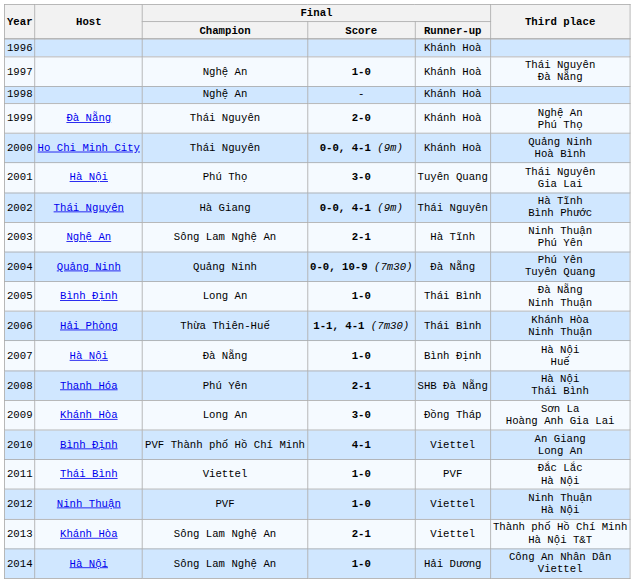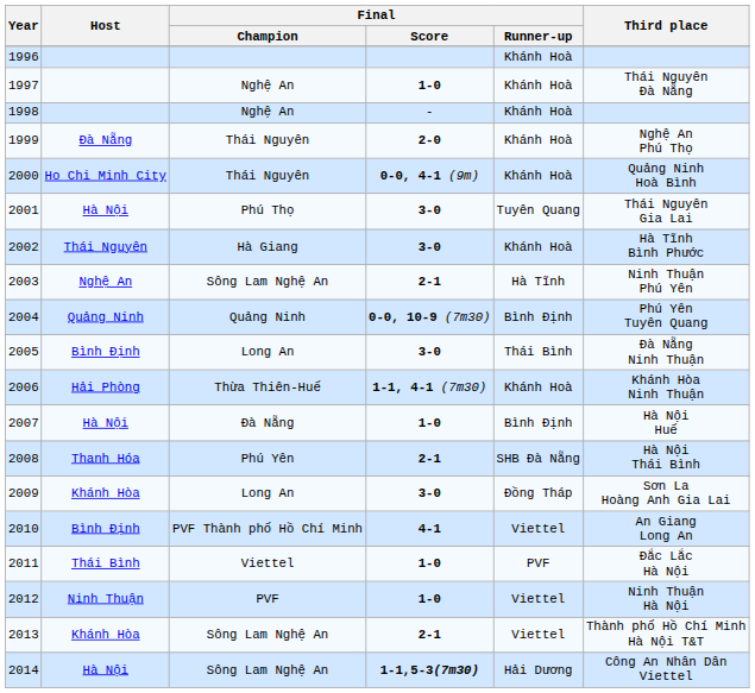 <table class="wikitable">
 <tr>
 <th rowspan=2>Year</th>
 <th rowspan=2>Host</th>
 <th colspan=3>Final</th>
 <th rowspan=2>Third place</th>
 </tr>
 <tr>
 <th>Champion</th>
 <th>Score</th>
 <th>Runner-up</th>
 </tr>
 <tr align=center bgcolor=#F5FAFF>
 </tr>
 <tr align=center bgcolor=#D0E7FF>
 <td>1996</td>
 <td></td>
 <td></td>
 <td></td>
 <td>Khánh Hoà</td>
 <td></td>
 </tr>
 <tr align=center bgcolor=#F5FAFF>
 <td>1997</td>
 <td></td>
 <td>Nghệ An</td>
 <td><strong>1-0</strong></td>
 <td>Khánh Hoà</td>
 <td>Thái Nguyên <br> Đà Nẵng</td>
 </tr>
 <tr align=center bgcolor=#D0E7FF>
 <td>1998</td>
 <td></td>
 <td>Nghệ An</td>
 <td>-</td>
 <td>Khánh Hoà</td>
 <td></td>
 </tr>
 <tr align=center bgcolor=#F5FAFF>
 <td>1999</td>
 <td><a href='#'>Đà Nẵng</a></td>
 <td>Thái Nguyên</td>
 <td><strong>2-0</strong></td>
 <td>Khánh Hoà</td>
 <td>Nghệ An <br> Phú Thọ</td>
 </tr>
 <tr align=center bgcolor=#D0E7FF>
 <td>2000</td>
 <td><a href='#'>Ho Chi Minh City</a></td>
 <td>Thái Nguyên</td>
 <td><strong>0-0, 4-1</strong> <em>(9m)</em></td>
 <td>Khánh Hoà</td>
 <td>Quảng Ninh <br> Hoà Bình</td>
 </tr>
 <tr align=center bgcolor=#F5FAFF>
 <td>2001</td>
 <td><a href='#'>Hà Nội</a></td>
 <td>Phú Thọ</td>
 <td><strong>3-0</strong></td>
 <td>Tuyên Quang</td>
 <td>Thái Nguyên <br> Gia Lai</td>
 </tr>
 <tr align=center bgcolor=#D0E7FF>
 <td>2002</td>
 <td><a href='#'>Thái Nguyên</a></td>
 <td>Hà Giang</td>
-<td><strong>0-0, 4-1</strong> <em>(9m)</em></td>
-<td>Thái Nguyên</td>
+<td><strong>3-0</strong></td>
+<td>Khánh Hoà</td>
 <td>Hà Tĩnh <br> Bình Phước</td>
 </tr>
 <tr align=center bgcolor=#F5FAFF>
 <td>2003</td>
 <td><a href='#'>Nghệ An</a></td>
 <td>Sông Lam Nghệ An</td>
 <td><strong>2-1</strong></td>
 <td>Hà Tĩnh</td>
 <td>Ninh Thuận <br> Phú Yên</td>
 </tr>
 <tr align=center bgcolor=#D0E7FF>
 <td>2004</td>
 <td><a href='#'>Quảng Ninh</a></td>
 <td>Quảng Ninh</td>
 <td><strong>0-0, 10-9</strong> <em>(7m30)</em></td>
-<td>Đà Nẵng</td>
+<td>Bình Định</td>
 <td>Phú Yên <br> Tuyên Quang</td>
 </tr>
 <tr align=center bgcolor=#F5FAFF>
 <td>2005</td>
 <td><a href='#'>Bình Định</a></td>
 <td>Long An</td>
-<td><strong>1-0</strong></td>
+<td><strong>3-0</strong></td>
 <td>Thái Bình</td>
 <td>Đà Nẵng <br> Ninh Thuận</td>
 </tr>
 <tr align=center bgcolor=#D0E7FF>
 <td>2006</td>
 <td><a href='#'>Hải Phòng</a></td>
 <td>Thừa Thiên-Huế</td>
 <td><strong>1-1, 4-1</strong> <em>(7m30)</em></td>
-<td>Thái Bình</td>
+<td>Khánh Hoà</td>
 <td>Khánh Hòa <br> Ninh Thuận</td>
 </tr>
 <tr align=center bgcolor=#F5FAFF>
 <td>2007</td>
 <td><a href='#'>Hà Nội</a></td>
 <td>Đà Nẵng</td>
 <td><strong>1-0</strong></td>
 <td>Bình Định</td>
 <td>Hà Nội <br> Huế</td>
 </tr>
 <tr align=center bgcolor=#D0E7FF>
 <td>2008</td>
 <td><a href='#'>Thanh Hóa</a></td>
 <td>Phú Yên</td>
 <td><strong>2-1</strong></td>
 <td>SHB Đà Nẵng</td>
 <td>Hà Nội <br> Thái Bình</td>
 </tr>
 <tr align=center bgcolor=#F5FAFF>
 <td>2009</td>
 <td><a href='#'>Khánh Hòa</a></td>
 <td>Long An</td>
 <td><strong>3-0</strong></td>
 <td>Đồng Tháp</td>
 <td>Sơn La <br> Hoàng Anh Gia Lai</td>
 </tr>
 <tr align=center bgcolor=#D0E7FF>
 <td>2010</td>
 <td><a href='#'>Bình Định</a></td>
 <td>PVF Thành phố Hồ Chí Minh</td>
 <td><strong>4-1</strong></td>
 <td>Viettel</td>
 <td>An Giang <br> Long An</td>
 </tr>
 <tr align=center bgcolor=#F5FAFF>
 <td>2011</td>
 <td><a href='#'>Thái Bình</a></td>
 <td>Viettel</td>
 <td><strong>1-0</strong></td>
 <td>PVF</td>
 <td>Đắc Lắc <br> Hà Nội</td>
 </tr>
 <tr align=center bgcolor=#D0E7FF>
 <td>2012</td>
 <td><a href='#'>Ninh Thuận</a></td>
 <td>PVF</td>
 <td><strong>1-0</strong></td>
 <td>Viettel</td>
 <td>Ninh Thuận <br> Hà Nội</td>
 </tr>
 <tr align=center bgcolor=#F5FAFF>
 <td>2013</td>
 <td><a href='#'>Khánh Hòa</a></td>
 <td>Sông Lam Nghệ An</td>
 <td><strong>2-1</strong></td>
 <td>Viettel</td>
 <td>Thành phố Hồ Chí Minh <br> Hà Nội T&T</td>
 </tr>
 <tr align=center bgcolor=#D0E7FF>
 <td>2014</td>
 <td><a href='#'>Hà Nội</a></td>
 <td>Sông Lam Nghệ An</td>
-<td><strong>1-0</strong></td>
+<td><strong>1-1,5-3<strong><em>(7m30)<em></td>
 <td>Hải Dương</td>
 <td>Công An Nhân Dân <br> Viettel</td>
 </tr>
 </table>
